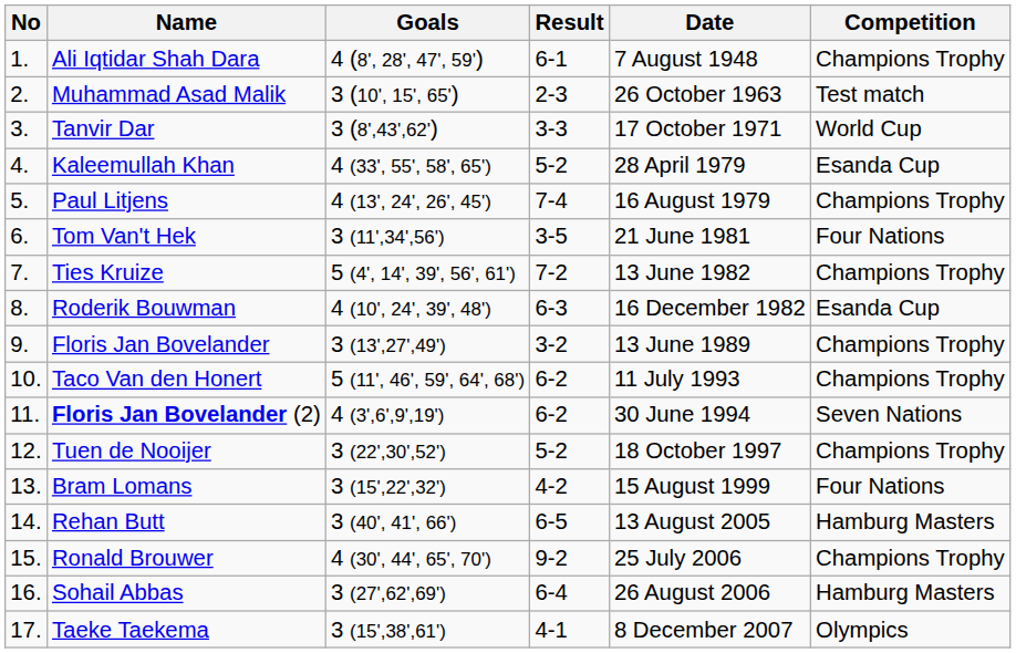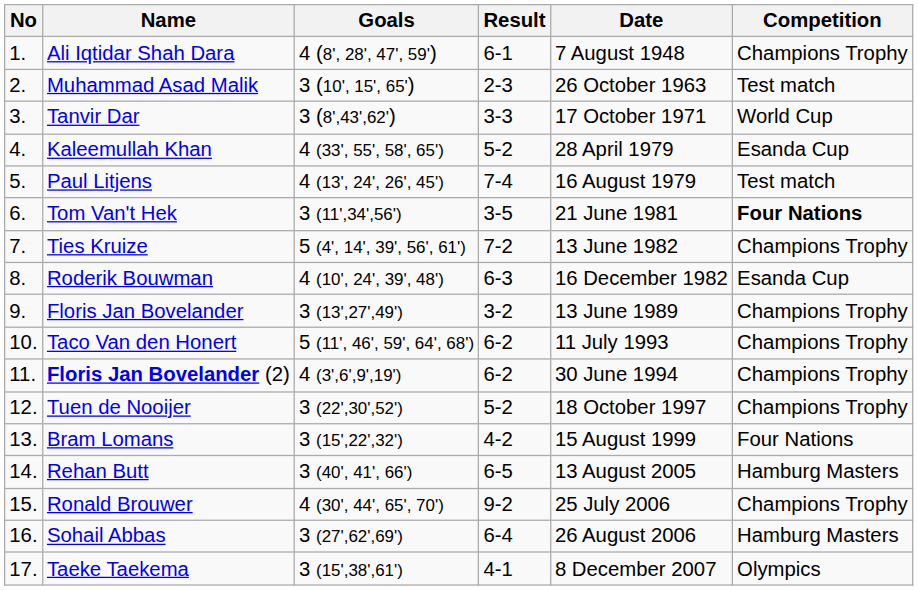 <table class="wikitable sortable mw-collapsible mw-collapsed">
 <tr>
 <th>No</th>
 <th>Name</th>
 <th>Goals</th>
 <th>Result</th>
 <th>Date</th>
 <th>Competition</th>
 </tr>
 <tr>
 <td>1.</td>
 <td> <a href='#'>Ali Iqtidar Shah Dara</a></td>
 <td>4 (<small><abbr>8'</abbr>, <abbr>28'</abbr>, <abbr>47'</abbr>, <abbr>59'</abbr></small>)</td>
 <td>6-1</td>
 <td>7 August 1948</td>
 <td>Champions Trophy</td>
 </tr>
 <tr>
 <td>2.</td>
 <td> <a href='#'>Muhammad Asad Malik</a></td>
 <td>3 (<small><abbr>10'</abbr>, <abbr>15'</abbr>, <abbr>65'</abbr></small>)</td>
 <td>2-3</td>
 <td>26 October 1963</td>
 <td>Test match</td>
 </tr>
 <tr>
 <td>3.</td>
 <td> <a href='#'>Tanvir Dar</a></td>
 <td>3 (<small>8',43',62'</small>)</td>
 <td>3-3</td>
 <td>17 October 1971</td>
 <td>World Cup</td>
 </tr>
 <tr>
 <td>4.</td>
 <td> <a href='#'>Kaleemullah Khan</a></td>
 <td>4 <small>(<abbr>33'</abbr>, <abbr>55'</abbr>, <abbr>58'</abbr>, <abbr>65'</abbr>)</small></td>
 <td>5-2</td>
 <td>28 April 1979</td>
 <td>Esanda Cup</td>
 </tr>
 <tr>
 <td>5.</td>
 <td> <a href='#'>Paul Litjens</a></td>
 <td>4 <small>(<abbr>13'</abbr>, <abbr>24'</abbr>, <abbr>26'</abbr>, <abbr>45'</abbr>)</small></td>
 <td>7-4</td>
 <td>16 August 1979</td>
-<td>Champions Trophy</td>
+<td>Test match</td>
 </tr>
 <tr>
 <td>6.</td>
 <td> <a href='#'>Tom Van't Hek</a></td>
 <td>3 <small>(11',34',56')</small></td>
 <td>3-5</td>
 <td>21 June 1981</td>
-<td>Four Nations</td>
+<td><strong>Four Nations</strong></td>
 </tr>
 <tr>
 <td>7.</td>
 <td> <a href='#'>Ties Kruize</a></td>
 <td>5 <small>(<abbr>4'</abbr>, <abbr>14'</abbr>, <abbr>39'</abbr>, <abbr>56'</abbr>, <abbr>61'</abbr>)</small></td>
 <td>7-2</td>
 <td>13 June 1982</td>
 <td>Champions Trophy</td>
 </tr>
 <tr>
 <td>8.</td>
 <td> <a href='#'>Roderik Bouwman</a></td>
 <td>4 <small>(<abbr>10'</abbr>, <abbr>24'</abbr>, <abbr>39'</abbr>, <abbr>48'</abbr>)</small></td>
 <td>6-3</td>
 <td>16 December 1982</td>
 <td>Esanda Cup</td>
 </tr>
 <tr>
 <td>9.</td>
 <td> <a href='#'>Floris Jan Bovelander</a></td>
 <td>3 <small>(13',27',49')</small></td>
 <td>3-2</td>
 <td>13 June 1989</td>
 <td>Champions Trophy</td>
 </tr>
 <tr>
 <td>10.</td>
 <td> <a href='#'>Taco Van den Honert</a></td>
 <td>5 <small>(<abbr>11'</abbr>, <abbr>46'</abbr>, <abbr>59'</abbr>, <abbr>64'</abbr>, <abbr>68'</abbr>)</small></td>
 <td>6-2</td>
 <td>11 July 1993</td>
 <td>Champions Trophy</td>
 </tr>
 <tr>
 <td>11.</td>
 <td> <strong><a href='#'>Floris Jan Bovelander</a></strong> (2)</td>
 <td>4 <small>(3',6',9',19')</small></td>
 <td>6-2</td>
 <td>30 June 1994</td>
-<td>Seven Nations</td>
+<td>Champions Trophy</td>
 </tr>
 <tr>
 <td>12.</td>
 <td> <a href='#'>Tuen de Nooijer</a></td>
 <td>3 <small>(22',30',52')</small></td>
 <td>5-2</td>
 <td>18 October 1997</td>
 <td>Champions Trophy</td>
 </tr>
 <tr>
 <td>13.</td>
 <td> <a href='#'>Bram Lomans</a></td>
 <td>3 <small>(15',22',32')</small></td>
 <td>4-2</td>
 <td>15 August 1999</td>
 <td>Four Nations</td>
 </tr>
 <tr>
 <td>14.</td>
 <td> <a href='#'>Rehan Butt</a></td>
 <td>3 <small>(<abbr>40'</abbr>, <abbr>41'</abbr>, <abbr>66'</abbr>)</small></td>
 <td>6-5</td>
 <td>13 August 2005</td>
 <td>Hamburg Masters</td>
 </tr>
 <tr>
 <td>15.</td>
 <td> <a href='#'>Ronald Brouwer</a></td>
 <td>4 <small>(<abbr>30'</abbr>, <abbr>44'</abbr>, <abbr>65'</abbr>, <abbr>70'</abbr>)</small></td>
 <td>9-2</td>
 <td>25 July 2006</td>
 <td>Champions Trophy</td>
 </tr>
 <tr>
 <td>16.</td>
 <td> <a href='#'>Sohail Abbas</a></td>
 <td>3 <small>(27',62',69')</small></td>
 <td>6-4</td>
 <td>26 August 2006</td>
 <td>Hamburg Masters</td>
 </tr>
 <tr>
 <td>17.</td>
 <td> <a href='#'>Taeke Taekema</a></td>
 <td>3 <small>(15',38',61')</small></td>
 <td>4-1</td>
 <td>8 December 2007</td>
 <td>Olympics</td>
 </tr>
 </table>
